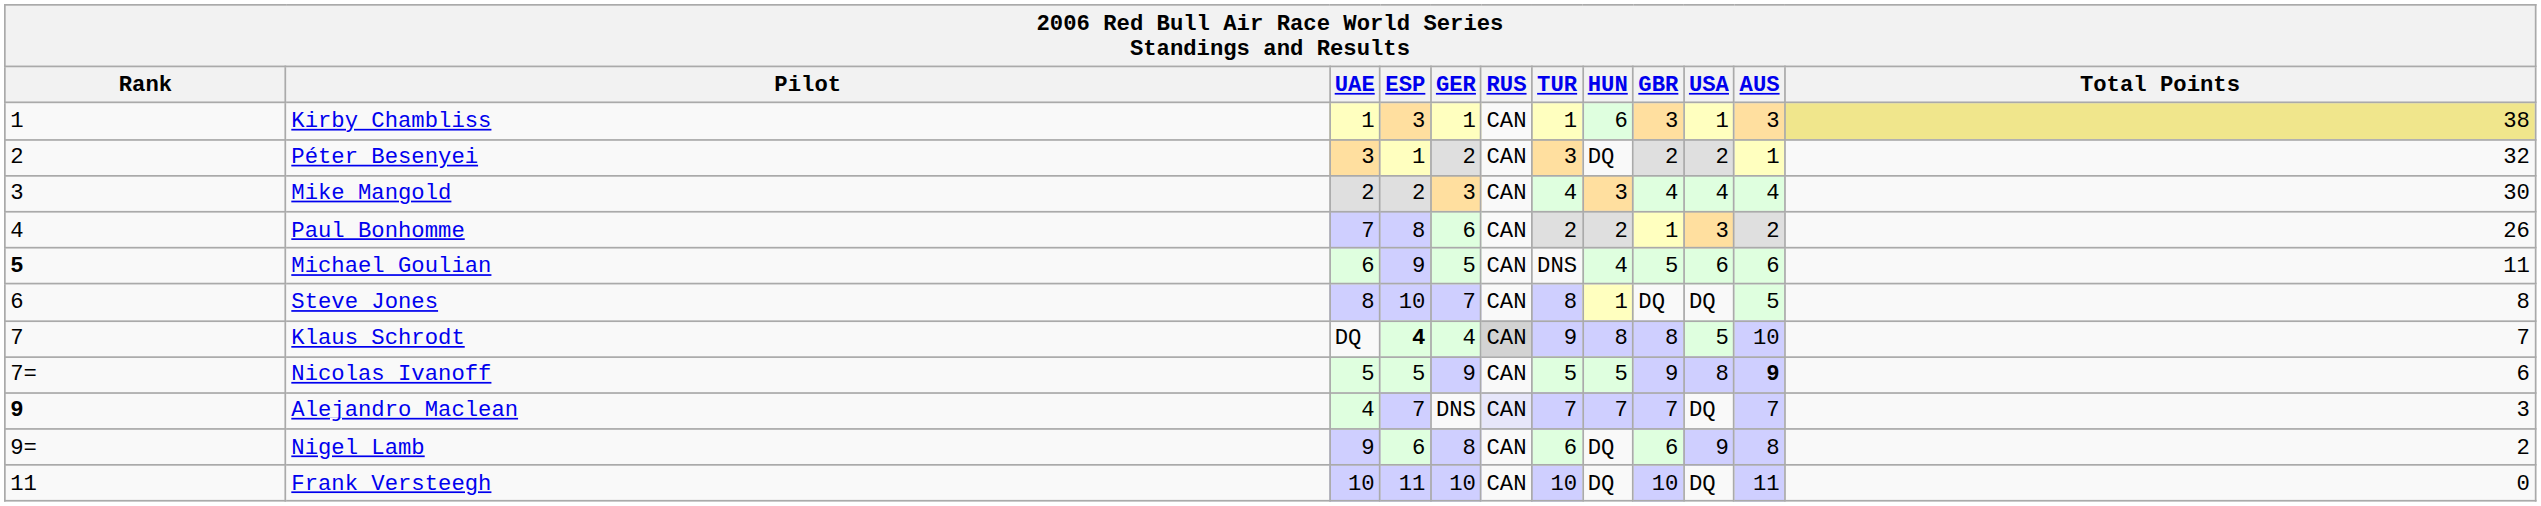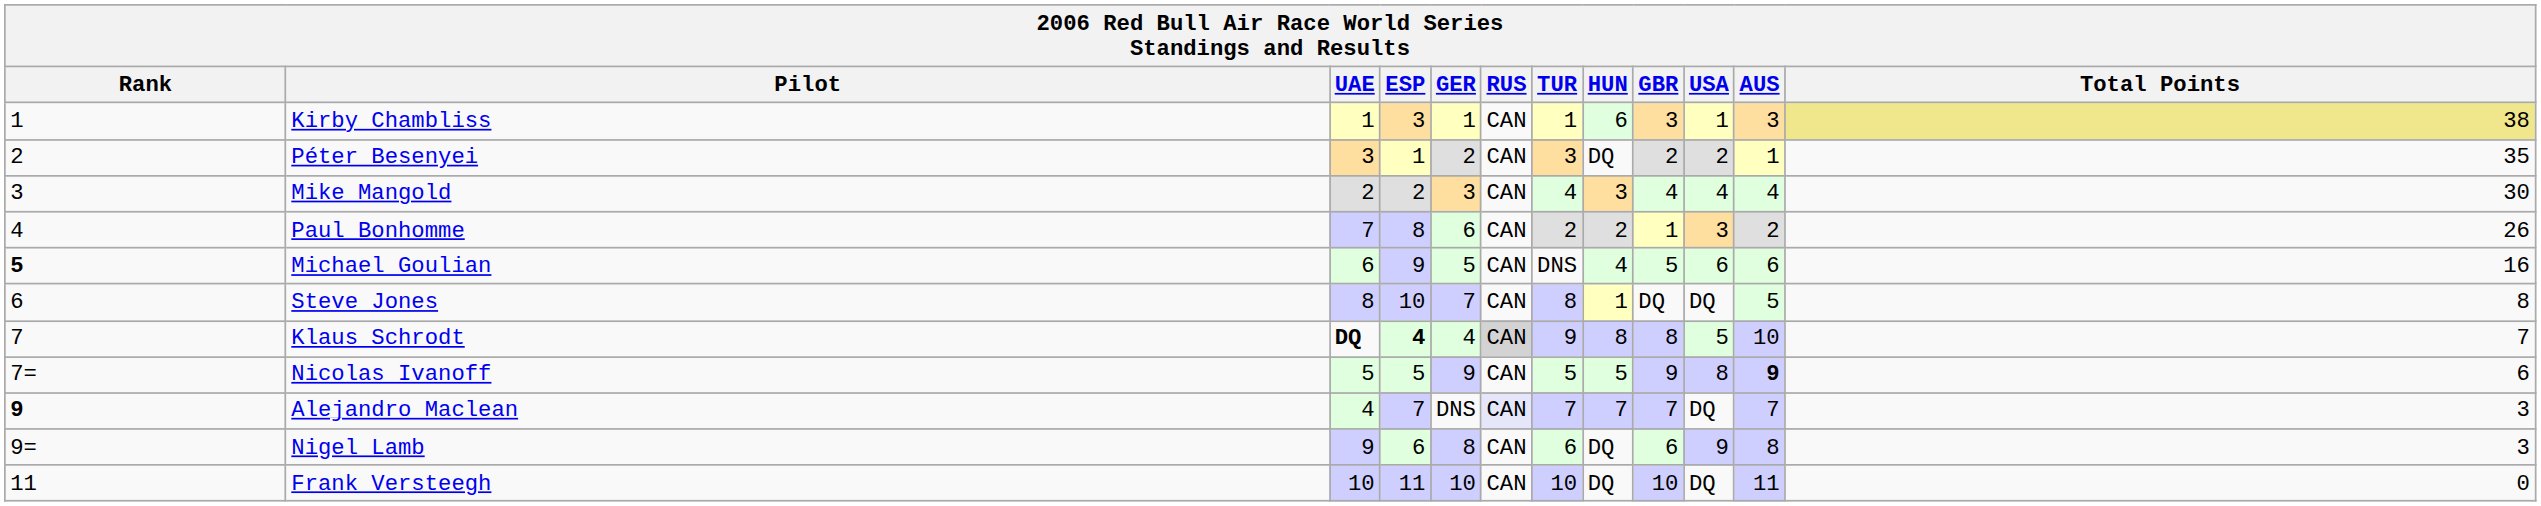 <table class="wikitable">
 <tr>
 <th colspan=13 align=center>2006 Red Bull Air Race World Series<br>Standings and Results</th>
 </tr>
 <tr>
 <th>Rank</th>
 <th>Pilot</th>
 <th width="2%"><a href='#'>UAE</a> </th>
 <th width="2%"><a href='#'>ESP</a> </th>
 <th width="2%"><a href='#'>GER</a> </th>
 <th width="2%"><a href='#'>RUS</a> </th>
 <th width="2%"><a href='#'>TUR</a> </th>
 <th width="2%"><a href='#'>HUN</a> </th>
 <th width="2%"><a href='#'>GBR</a> </th>
 <th width="2%"><a href='#'>USA</a> </th>
 <th width="2%"><a href='#'>AUS</a> </th>
 <th>Total Points</th>
 </tr>
 <tr>
 <td>1</td>
 <td> <a href='#'>Kirby Chambliss</a></td>
 <td style="background:#ffffbf;" align=right>1</td>
 <td style="background:#ffdf9f;" align=right>3</td>
 <td style="background:#ffffbf;" align=right>1</td>
 <td>CAN</td>
 <td style="background:#ffffbf;" align=right>1</td>
 <td style="background:#dfffdf;" align=right>6</td>
 <td style="background:#ffdf9f;" align=right>3</td>
 <td style="background:#ffffbf;" align=right>1</td>
 <td style="background:#ffdf9f;" align=right>3</td>
 <td align=right style="background: khaki;">38</td>
 </tr>
 <tr>
 <td>2</td>
 <td> <a href='#'>Péter Besenyei</a></td>
 <td style="background:#ffdf9f;" align=right>3</td>
 <td style="background:#ffffbf;" align=right>1</td>
 <td style="background:#dfdfdf;" align=right>2</td>
 <td>CAN</td>
 <td style="background:#ffdf9f;" align=right>3</td>
 <td>DQ</td>
 <td style="background:#dfdfdf;" align=right>2</td>
 <td style="background:#dfdfdf;" align=right>2</td>
 <td style="background:#ffffbf;" align=right>1</td>
-<td align=right>32</td>
+<td align=right>35</td>
 </tr>
 <tr>
 <td>3</td>
 <td> <a href='#'>Mike Mangold</a></td>
 <td style="background:#dfdfdf;" align=right>2</td>
 <td style="background:#dfdfdf;" align=right>2</td>
 <td style="background:#ffdf9f;" align=right>3</td>
 <td>CAN</td>
 <td style="background:#dfffdf;" align=right>4</td>
 <td style="background:#ffdf9f;" align=right>3</td>
 <td style="background:#dfffdf;" align=right>4</td>
 <td style="background:#dfffdf;" align=right>4</td>
 <td style="background:#dfffdf;" align=right>4</td>
 <td align=right>30</td>
 </tr>
 <tr>
 <td>4</td>
 <td> <a href='#'>Paul Bonhomme</a></td>
 <td style="background:#cfcfff;" align=right>7</td>
 <td style="background:#cfcfff;" align=right>8</td>
 <td style="background:#dfffdf;" align=right>6</td>
 <td>CAN</td>
 <td style="background:#dfdfdf;" align=right>2</td>
 <td style="background:#dfdfdf;" align=right>2</td>
 <td style="background:#ffffbf;" align=right>1</td>
 <td style="background:#ffdf9f;" align=right>3</td>
 <td style="background:#dfdfdf;" align=right>2</td>
 <td align=right>26</td>
 </tr>
 <tr>
 <td><strong>5</strong></td>
 <td> <a href='#'>Michael Goulian</a></td>
 <td style="background:#dfffdf;" align=right>6</td>
 <td style="background:#cfcfff;" align=right>9</td>
 <td style="background:#dfffdf;" align=right>5</td>
 <td>CAN</td>
 <td>DNS</td>
 <td style="background:#dfffdf;" align=right>4</td>
 <td style="background:#dfffdf;" align=right>5</td>
 <td style="background:#dfffdf;" align=right>6</td>
 <td style="background:#dfffdf;" align=right>6</td>
-<td align=right>11</td>
+<td align=right>16</td>
 </tr>
 <tr>
 <td>6</td>
 <td> <a href='#'>Steve Jones</a></td>
 <td style="background:#cfcfff;" align=right>8</td>
 <td style="background:#cfcfff;" align=right>10</td>
 <td style="background:#cfcfff;" align=right>7</td>
 <td>CAN</td>
 <td style="background:#cfcfff;" align=right>8</td>
 <td style="background:#ffffbf;" align=right>1</td>
 <td>DQ</td>
 <td>DQ</td>
 <td style="background:#dfffdf;" align=right>5</td>
 <td align=right>8</td>
 </tr>
 <tr>
 <td>7</td>
 <td> <a href='#'>Klaus Schrodt</a></td>
-<td>DQ</td>
+<td><strong>DQ</strong></td>
 <td style="background:#dfffdf;" align=right><strong>4</strong></td>
 <td style="background:#dfffdf;" align=right>4</td>
 <td style="background: lightgrey;">CAN</td>
 <td style="background:#cfcfff;" align=right>9</td>
 <td style="background:#cfcfff;" align=right>8</td>
 <td style="background:#cfcfff;" align=right>8</td>
 <td style="background:#dfffdf;" align=right>5</td>
 <td style="background:#cfcfff;" align=right>10</td>
 <td align=right>7</td>
 </tr>
 <tr>
 <td>7=</td>
 <td> <a href='#'>Nicolas Ivanoff</a></td>
 <td style="background:#dfffdf;" align=right>5</td>
 <td style="background:#dfffdf;" align=right>5</td>
 <td style="background:#cfcfff;" align=right>9</td>
 <td>CAN</td>
 <td style="background:#dfffdf;" align=right>5</td>
 <td style="background:#dfffdf;" align=right>5</td>
 <td style="background:#cfcfff;" align=right>9</td>
 <td style="background:#cfcfff;" align=right>8</td>
 <td style="background:#cfcfff;" align=right><strong>9</strong></td>
 <td align=right>6</td>
 </tr>
 <tr>
 <td><strong>9</strong></td>
 <td> <a href='#'>Alejandro Maclean</a></td>
 <td style="background:#dfffdf;" align=right>4</td>
 <td style="background:#cfcfff;" align=right>7</td>
 <td>DNS</td>
 <td style="background: lavender;">CAN</td>
 <td style="background:#cfcfff;" align=right>7</td>
 <td style="background:#cfcfff;" align=right>7</td>
 <td style="background:#cfcfff;" align=right>7</td>
 <td>DQ</td>
 <td style="background:#cfcfff;" align=right>7</td>
 <td align=right>3</td>
 </tr>
 <tr>
 <td>9=</td>
 <td> <a href='#'>Nigel Lamb</a></td>
 <td style="background:#cfcfff;" align=right>9</td>
 <td style="background:#dfffdf;" align=right>6</td>
 <td style="background:#cfcfff;" align=right>8</td>
 <td>CAN</td>
 <td style="background:#dfffdf;" align=right>6</td>
 <td>DQ</td>
 <td style="background:#dfffdf;" align=right>6</td>
 <td style="background:#cfcfff;" align=right>9</td>
 <td style="background:#cfcfff;" align=right>8</td>
-<td align=right>2</td>
+<td align=right>3</td>
 </tr>
 <tr>
 <td>11</td>
 <td> <a href='#'>Frank Versteegh</a></td>
 <td style="background:#cfcfff;" align=right>10</td>
 <td style="background:#cfcfff;" align=right>11</td>
 <td style="background:#cfcfff;" align=right>10</td>
 <td>CAN</td>
 <td style="background:#cfcfff;" align=right>10</td>
 <td>DQ</td>
 <td style="background:#cfcfff;" align=right>10</td>
 <td>DQ</td>
 <td style="background:#cfcfff;" align=right>11</td>
 <td align=right>0</td>
 </tr>
 </table>
